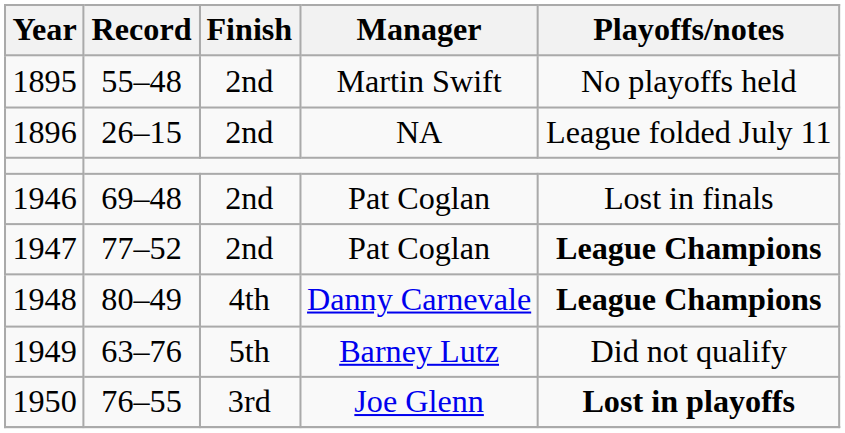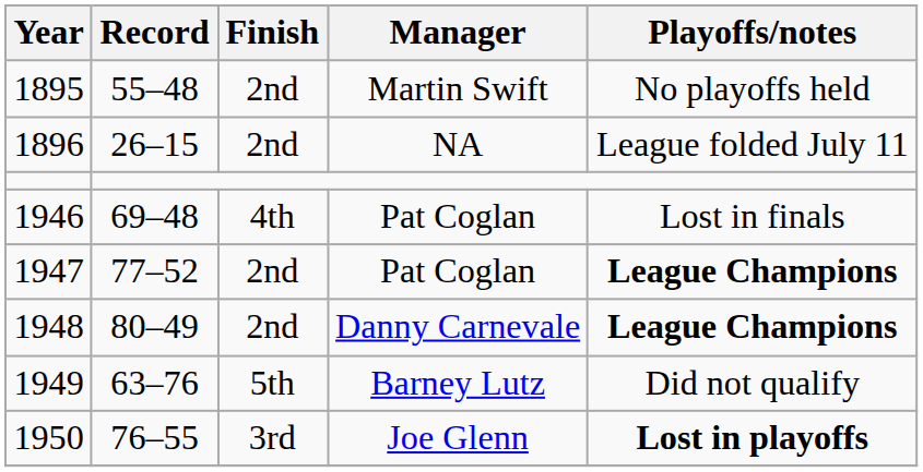 <table class="wikitable">
 <tr>
 <th>Year</th>
 <th>Record</th>
 <th>Finish</th>
 <th>Manager</th>
 <th>Playoffs/notes</th>
 </tr>
 <tr align=center>
 <td>1895</td>
 <td>55–48</td>
 <td>2nd</td>
 <td>Martin Swift</td>
 <td>No playoffs held</td>
 </tr>
 <tr align=center>
 <td>1896</td>
 <td>26–15</td>
 <td>2nd</td>
 <td>NA</td>
 <td>League folded July 11</td>
 </tr>
 <tr align=center>
 <td></td>
 </tr>
 <tr align=center>
 <td>1946</td>
 <td>69–48</td>
-<td>2nd</td>
+<td>4th</td>
 <td>Pat Coglan</td>
 <td>Lost in finals</td>
 </tr>
 <tr align=center>
 <td>1947</td>
 <td>77–52</td>
 <td>2nd</td>
 <td>Pat Coglan</td>
 <td><strong>League Champions</strong></td>
 </tr>
 <tr align=center>
 <td>1948</td>
 <td>80–49</td>
-<td>4th</td>
+<td>2nd</td>
 <td><a href='#'>Danny Carnevale</a></td>
 <td><strong>League Champions</strong></td>
 </tr>
 <tr align=center>
 <td>1949</td>
 <td>63–76</td>
 <td>5th</td>
 <td><a href='#'>Barney Lutz</a></td>
 <td>Did not qualify</td>
 </tr>
 <tr align=center>
 <td>1950</td>
 <td>76–55</td>
 <td>3rd</td>
 <td><a href='#'>Joe Glenn</a></td>
 <td><strong>Lost in playoffs</strong></td>
 </tr>
 <tr align=center>
 </tr>
 </table>
